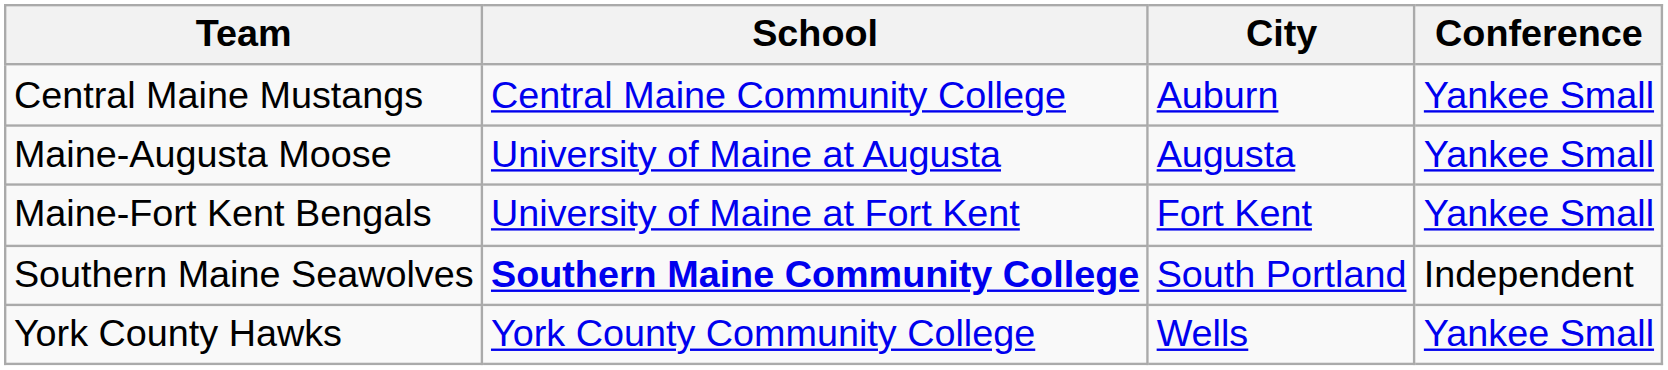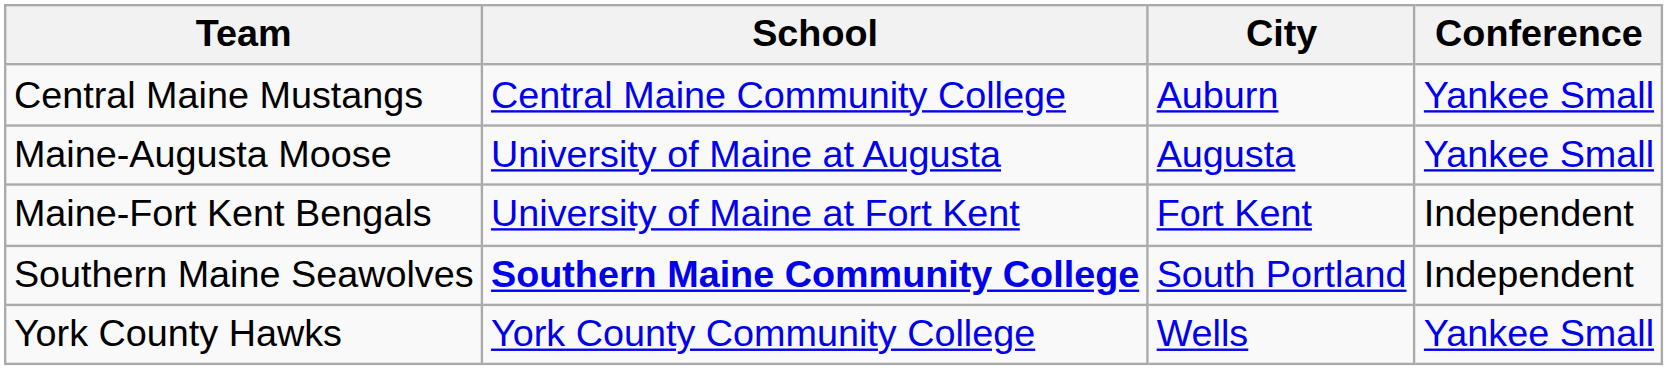 <table class="sortable wikitable">
 <tr>
 <th>Team</th>
 <th>School</th>
 <th>City</th>
 <th>Conference</th>
 </tr>
 <tr>
 <td>Central Maine Mustangs</td>
 <td><a href='#'>Central Maine Community College</a></td>
 <td><a href='#'>Auburn</a></td>
 <td><a href='#'>Yankee Small</a></td>
 </tr>
 <tr>
 <td>Maine-Augusta Moose</td>
 <td><a href='#'>University of Maine at Augusta</a></td>
 <td><a href='#'>Augusta</a></td>
 <td><a href='#'>Yankee Small</a></td>
 </tr>
 <tr>
 <td>Maine-Fort Kent Bengals</td>
 <td><a href='#'>University of Maine at Fort Kent</a></td>
 <td><a href='#'>Fort Kent</a></td>
-<td><a href='#'>Yankee Small</a></td>
+<td>Independent</td>
 </tr>
 <tr>
 <td>Southern Maine Seawolves</td>
 <td><strong><a href='#'>Southern Maine Community College</a></strong></td>
 <td><a href='#'>South Portland</a></td>
 <td>Independent</td>
 </tr>
 <tr>
 <td>York County Hawks</td>
 <td><a href='#'>York County Community College</a></td>
 <td><a href='#'>Wells</a></td>
 <td><a href='#'>Yankee Small</a></td>
 </tr>
 </table>
